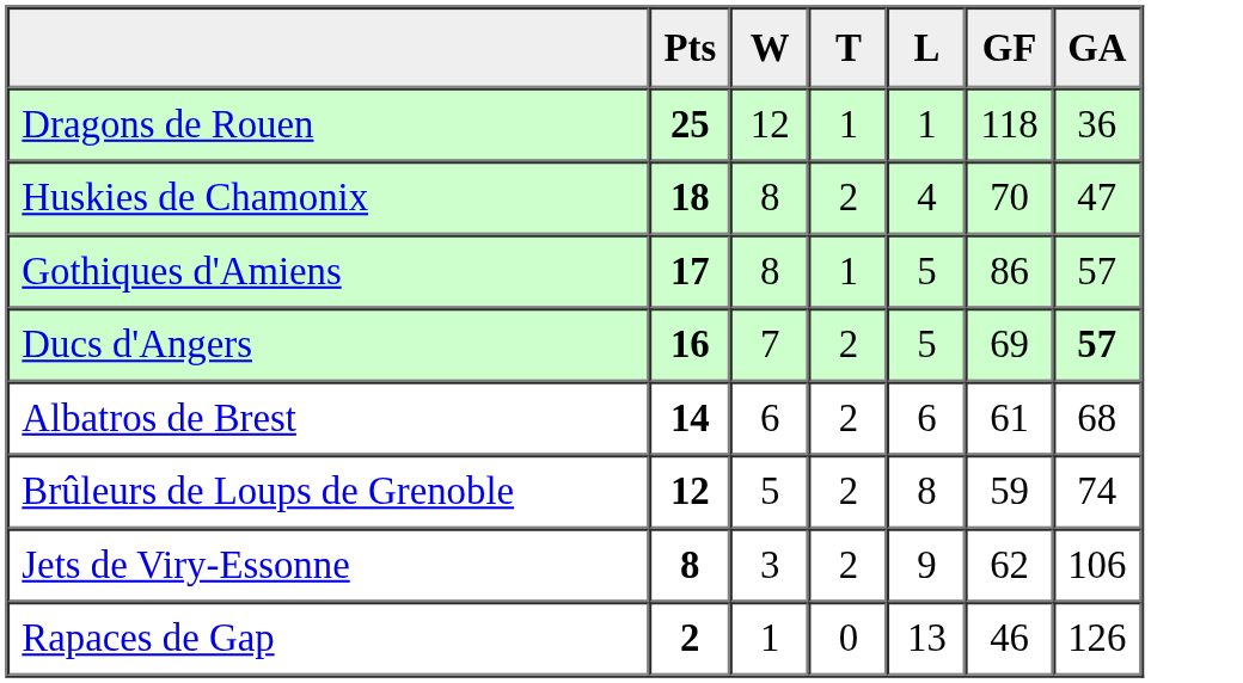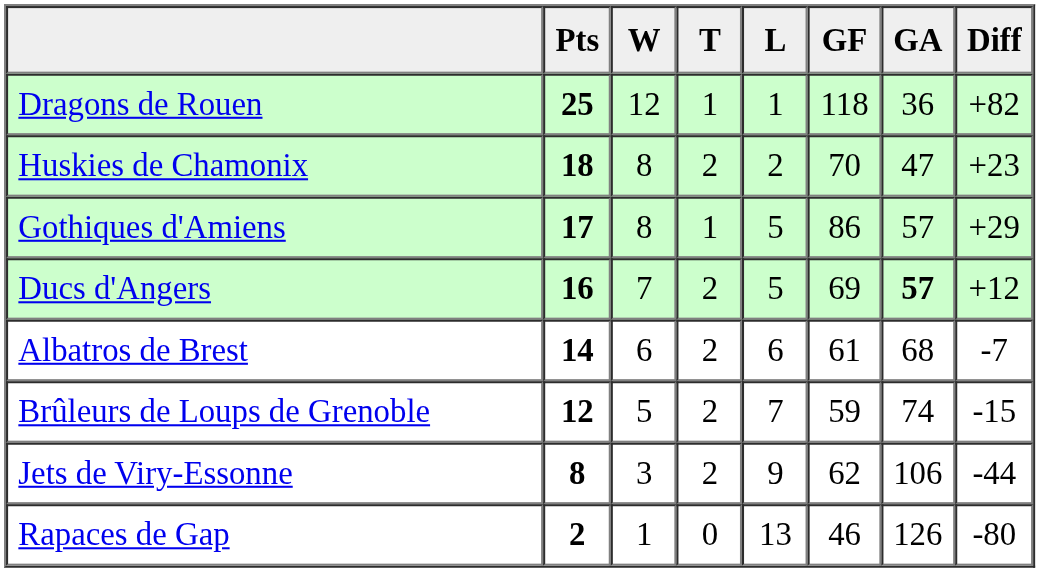 <table border=1 cellpadding=5 cellspacing=0>
 <tr>
 <th bgcolor="#efefef" width="250">　</th>
 <th bgcolor="#efefef" width="20">Pts</th>
 <th bgcolor="#efefef" width="20">W</th>
 <th bgcolor="#efefef" width="20">T</th>
 <th bgcolor="#efefef" width="20">L</th>
 <th bgcolor="#efefef" width="20">GF</th>
 <th bgcolor="#efefef" width="20">GA</th>
+<th bgcolor="#efefef" width="20">Diff</th>
 </tr>
 <tr align=center bgcolor="#ccffcc">
 <td align=left><a href='#'>Dragons de Rouen</a></td>
 <td><strong>25</strong></td>
 <td>12</td>
 <td>1</td>
 <td>1</td>
 <td>118</td>
 <td>36</td>
+<td>+82</td>
 </tr>
 <tr align=center bgcolor="#ccffcc">
 <td align=left><a href='#'>Huskies de Chamonix</a></td>
 <td><strong>18</strong></td>
 <td>8</td>
 <td>2</td>
-<td>4</td>
+<td>2</td>
 <td>70</td>
 <td>47</td>
+<td>+23</td>
 </tr>
 <tr align=center bgcolor="#ccffcc">
 <td align=left><a href='#'>Gothiques d'Amiens</a></td>
 <td><strong>17</strong></td>
 <td>8</td>
 <td>1</td>
 <td>5</td>
 <td>86</td>
 <td>57</td>
+<td>+29</td>
 </tr>
 <tr align=center bgcolor="#ccffcc">
 <td align=left><a href='#'>Ducs d'Angers</a></td>
 <td><strong>16</strong></td>
 <td>7</td>
 <td>2</td>
 <td>5</td>
 <td>69</td>
 <td><strong>57</strong></td>
+<td>+12</td>
 </tr>
 <tr align=center>
 <td align=left><a href='#'>Albatros de Brest</a></td>
 <td><strong>14</strong></td>
 <td>6</td>
 <td>2</td>
 <td>6</td>
 <td>61</td>
 <td>68</td>
+<td>-7</td>
 </tr>
 <tr align=center>
 <td align=left><a href='#'>Brûleurs de Loups de Grenoble</a></td>
 <td><strong>12</strong></td>
 <td>5</td>
 <td>2</td>
-<td>8</td>
+<td>7</td>
 <td>59</td>
 <td>74</td>
+<td>-15</td>
 </tr>
 <tr align=center>
 <td align=left><a href='#'>Jets de Viry-Essonne</a></td>
 <td><strong>8</strong></td>
 <td>3</td>
 <td>2</td>
 <td>9</td>
 <td>62</td>
 <td>106</td>
+<td>-44</td>
 </tr>
 <tr align=center>
 <td align=left><a href='#'>Rapaces de Gap</a></td>
 <td><strong>2</strong></td>
 <td>1</td>
 <td>0</td>
 <td>13</td>
 <td>46</td>
 <td>126</td>
+<td>-80</td>
 </tr>
 </table>
